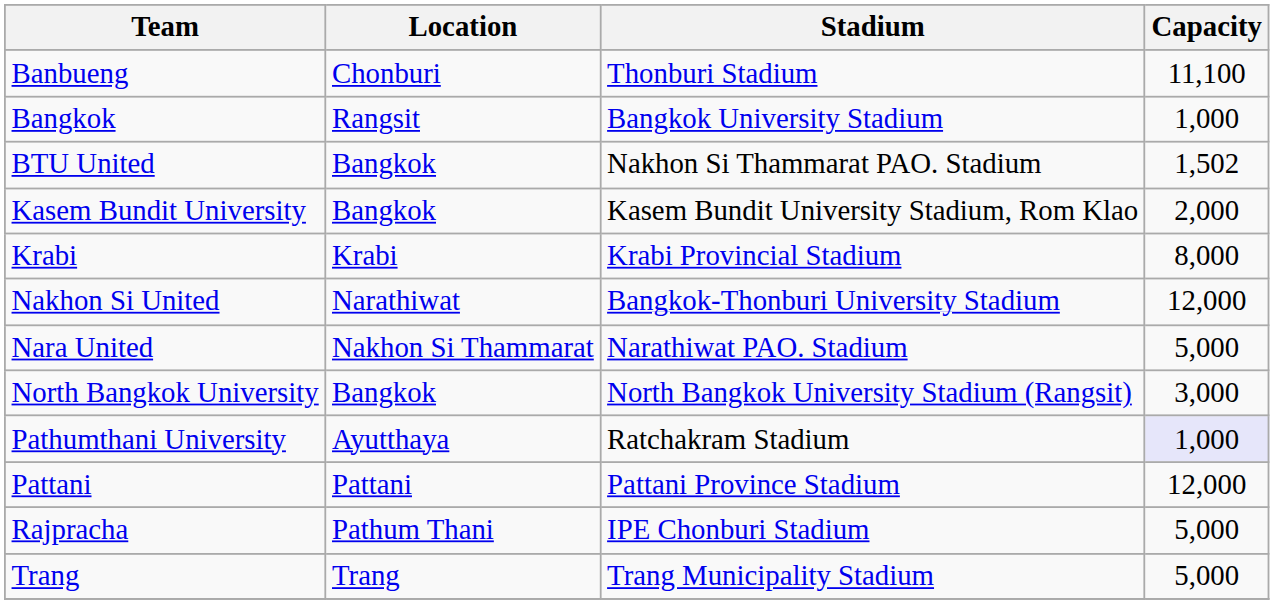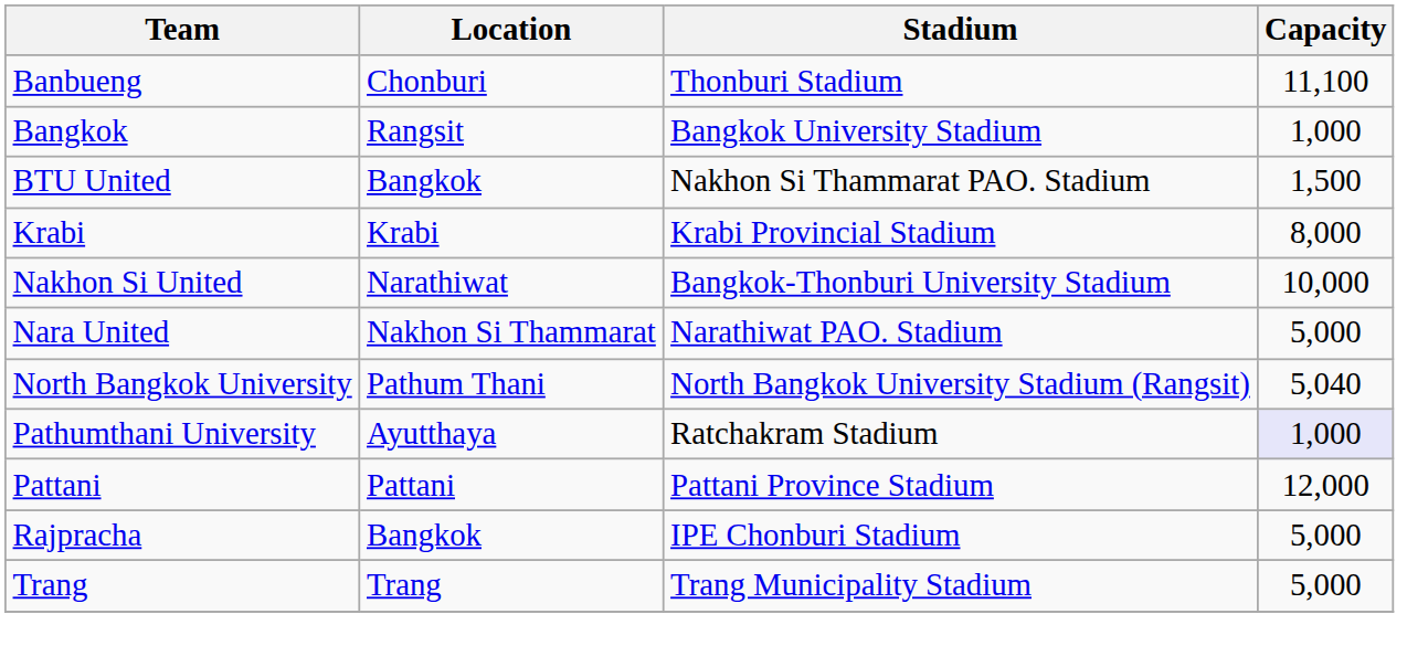 <table class="wikitable sortable">
 <tr>
 <th>Team</th>
 <th>Location</th>
 <th>Stadium</th>
 <th>Capacity</th>
 </tr>
 <tr>
 <td><a href='#'>Banbueng</a></td>
 <td><a href='#'>Chonburi</a></td>
 <td><a href='#'>Thonburi Stadium</a></td>
 <td align="center">11,100</td>
 </tr>
 <tr>
 <td><a href='#'>Bangkok</a></td>
 <td><a href='#'>Rangsit</a></td>
 <td><a href='#'>Bangkok University Stadium</a></td>
 <td align="center">1,000</td>
 </tr>
 <tr>
 <td><a href='#'>BTU United</a></td>
 <td><a href='#'>Bangkok</a></td>
 <td>Nakhon Si Thammarat PAO. Stadium</td>
-<td align="center">1,502</td>
-</tr>
-<tr>
-<td><a href='#'>Kasem Bundit University</a></td>
-<td><a href='#'>Bangkok</a></td>
-<td>Kasem Bundit University Stadium, Rom Klao</td>
-<td align="center">2,000</td>
+<td align="center">1,500</td>
 </tr>
 <tr>
 <td><a href='#'>Krabi</a></td>
 <td><a href='#'>Krabi</a></td>
 <td><a href='#'>Krabi Provincial Stadium</a></td>
 <td align="center">8,000</td>
 </tr>
 <tr>
 <td><a href='#'>Nakhon Si United</a></td>
 <td><a href='#'>Narathiwat</a></td>
 <td><a href='#'>Bangkok-Thonburi University Stadium</a></td>
-<td align="center">12,000</td>
+<td align="center">10,000</td>
 </tr>
 <tr>
 <td><a href='#'>Nara United</a></td>
 <td><a href='#'>Nakhon Si Thammarat</a></td>
 <td><a href='#'>Narathiwat PAO. Stadium</a></td>
 <td align="center">5,000</td>
 </tr>
 <tr>
 <td><a href='#'>North Bangkok University</a></td>
-<td><a href='#'>Bangkok</a></td>
+<td><a href='#'>Pathum Thani</a></td>
 <td><a href='#'>North Bangkok University Stadium (Rangsit)</a></td>
-<td align="center">3,000</td>
+<td align="center">5,040</td>
 </tr>
 <tr>
 <td><a href='#'>Pathumthani University</a></td>
 <td><a href='#'>Ayutthaya</a></td>
 <td>Ratchakram Stadium</td>
 <td align="center" style="background: lavender;">1,000</td>
 </tr>
 <tr>
 <td><a href='#'>Pattani</a></td>
 <td><a href='#'>Pattani</a></td>
 <td><a href='#'>Pattani Province Stadium</a></td>
 <td align="center">12,000</td>
 </tr>
 <tr>
 <td><a href='#'>Rajpracha</a></td>
-<td><a href='#'>Pathum Thani</a></td>
+<td><a href='#'>Bangkok</a></td>
 <td><a href='#'>IPE Chonburi Stadium</a></td>
 <td align="center">5,000</td>
 </tr>
 <tr>
 <td><a href='#'>Trang</a></td>
 <td><a href='#'>Trang</a></td>
 <td><a href='#'>Trang Municipality Stadium</a></td>
 <td align="center">5,000</td>
 </tr>
 <tr>
 </tr>
 </table>
